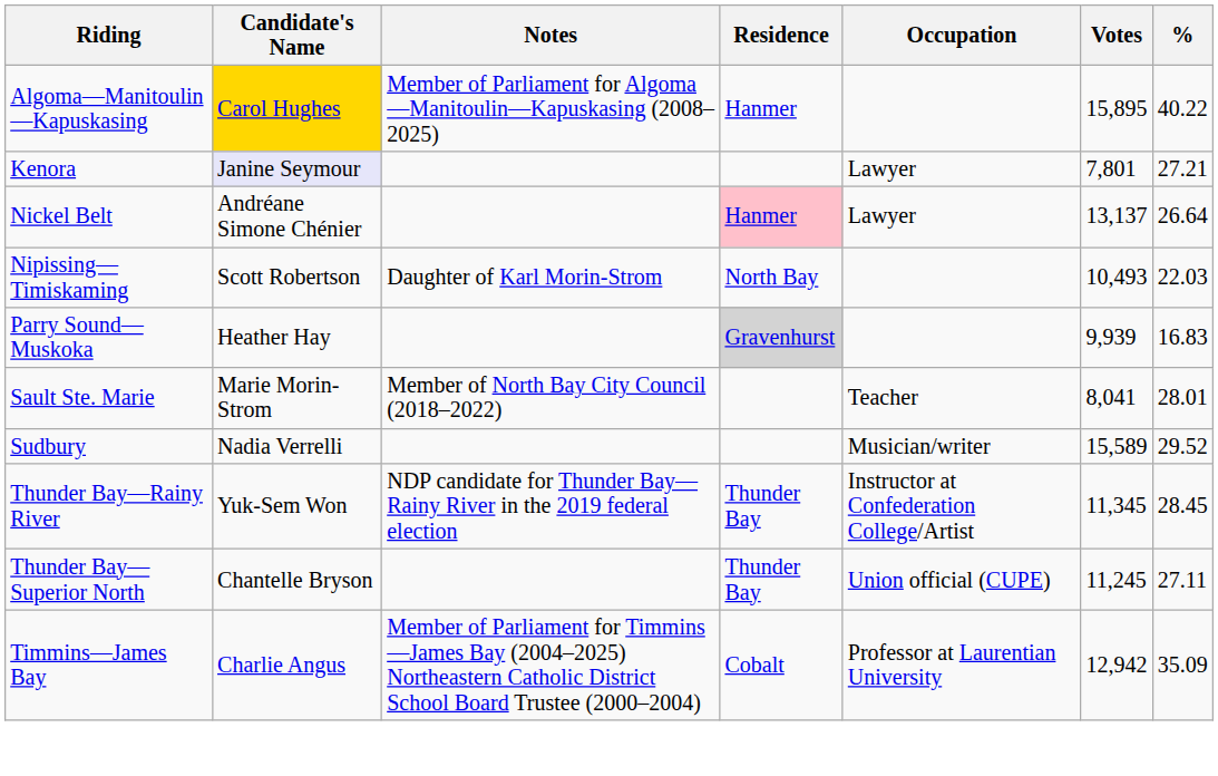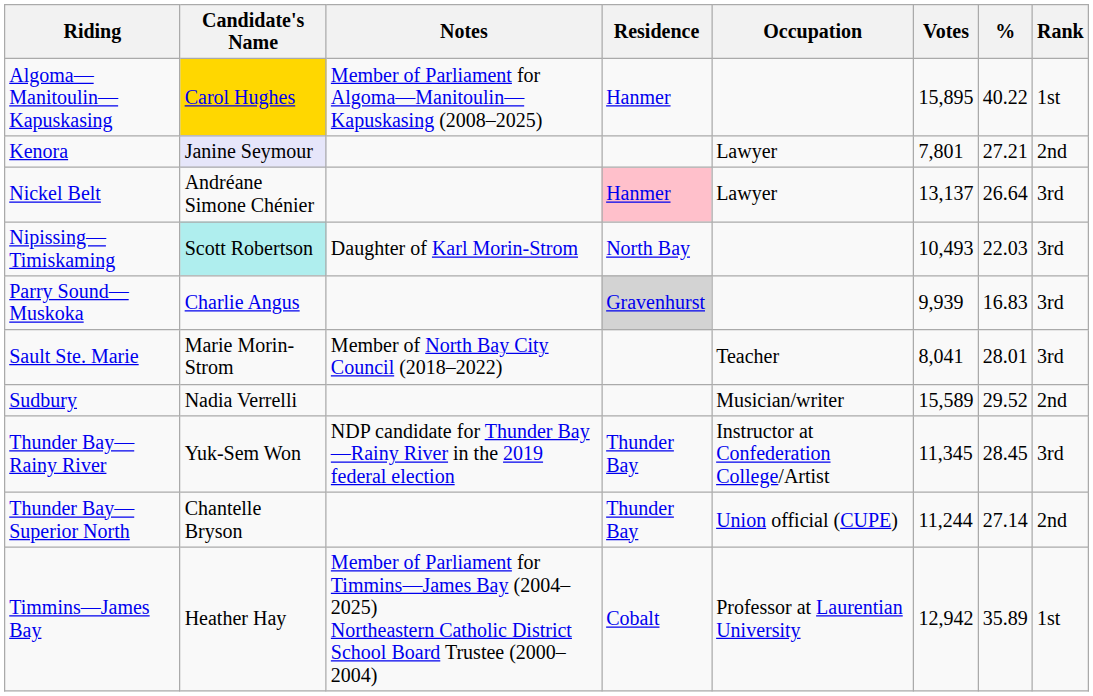 <table class="wikitable sortable">
 <tr>
 <th>Riding<br></th>
 <th>Candidate's Name</th>
 <th>Notes</th>
 <th>Residence</th>
 <th>Occupation</th>
 <th>Votes</th>
 <th>%</th>
+<th>Rank</th>
 </tr>
 <tr>
 <td><a href='#'>Algoma—Manitoulin—Kapuskasing</a></td>
 <td style="background: gold;"><a href='#'>Carol Hughes</a></td>
 <td><a href='#'>Member of Parliament</a> for <a href='#'>Algoma—Manitoulin—Kapuskasing</a> (2008–2025)</td>
 <td><a href='#'>Hanmer</a></td>
 <td></td>
 <td>15,895</td>
 <td>40.22</td>
+<td>1st</td>
 </tr>
 <tr>
 <td><a href='#'>Kenora</a></td>
 <td style="background: lavender;">Janine Seymour</td>
 <td></td>
 <td></td>
 <td>Lawyer</td>
 <td>7,801</td>
 <td>27.21</td>
+<td>2nd</td>
 </tr>
 <tr>
 <td><a href='#'>Nickel Belt</a></td>
 <td>Andréane Simone Chénier</td>
 <td></td>
 <td style="background: pink;"><a href='#'>Hanmer</a></td>
 <td>Lawyer</td>
 <td>13,137</td>
 <td>26.64</td>
+<td>3rd</td>
 </tr>
 <tr>
 <td><a href='#'>Nipissing—Timiskaming</a></td>
-<td>Scott Robertson</td>
+<td style="background: paleturquoise;">Scott Robertson</td>
 <td>Daughter of <a href='#'>Karl Morin-Strom</a></td>
 <td><a href='#'>North Bay</a></td>
 <td></td>
 <td>10,493</td>
 <td>22.03</td>
+<td>3rd</td>
 </tr>
 <tr>
 <td><a href='#'>Parry Sound—Muskoka</a></td>
-<td>Heather Hay</td>
+<td><a href='#'>Charlie Angus</a></td>
 <td></td>
 <td style="background: lightgrey;"><a href='#'>Gravenhurst</a></td>
 <td></td>
 <td>9,939</td>
 <td>16.83</td>
+<td>3rd</td>
 </tr>
 <tr>
 <td><a href='#'>Sault Ste. Marie</a></td>
 <td>Marie Morin-Strom</td>
 <td>Member of <a href='#'>North Bay City Council</a> (2018–2022)</td>
 <td></td>
 <td>Teacher</td>
 <td>8,041</td>
 <td>28.01</td>
+<td>3rd</td>
 </tr>
 <tr>
 <td><a href='#'>Sudbury</a></td>
 <td>Nadia Verrelli</td>
 <td></td>
 <td></td>
 <td>Musician/writer</td>
 <td>15,589</td>
 <td>29.52</td>
+<td>2nd</td>
 </tr>
 <tr>
 <td><a href='#'>Thunder Bay—Rainy River</a></td>
 <td>Yuk-Sem Won</td>
 <td>NDP candidate for <a href='#'>Thunder Bay—Rainy River</a> in the <a href='#'>2019 federal election</a></td>
 <td><a href='#'>Thunder Bay</a></td>
 <td>Instructor at <a href='#'>Confederation College</a>/Artist</td>
 <td>11,345</td>
 <td>28.45</td>
+<td>3rd</td>
 </tr>
 <tr>
 <td><a href='#'>Thunder Bay—Superior North</a></td>
 <td>Chantelle Bryson</td>
 <td></td>
 <td><a href='#'>Thunder Bay</a></td>
 <td><a href='#'>Union</a> official (<a href='#'>CUPE</a>)</td>
-<td>11,245</td>
-<td>27.11</td>
+<td>11,244</td>
+<td>27.14</td>
+<td>2nd</td>
 </tr>
 <tr>
 <td><a href='#'>Timmins—James Bay</a></td>
-<td><a href='#'>Charlie Angus</a></td>
+<td>Heather Hay</td>
 <td><a href='#'>Member of Parliament</a> for <a href='#'>Timmins—James Bay</a> (2004–2025) <br> <a href='#'>Northeastern Catholic District School Board</a> Trustee (2000–2004)</td>
 <td><a href='#'>Cobalt</a></td>
 <td>Professor at <a href='#'>Laurentian University</a></td>
 <td>12,942</td>
-<td>35.09</td>
+<td>35.89</td>
+<td>1st</td>
 </tr>
 </table>
